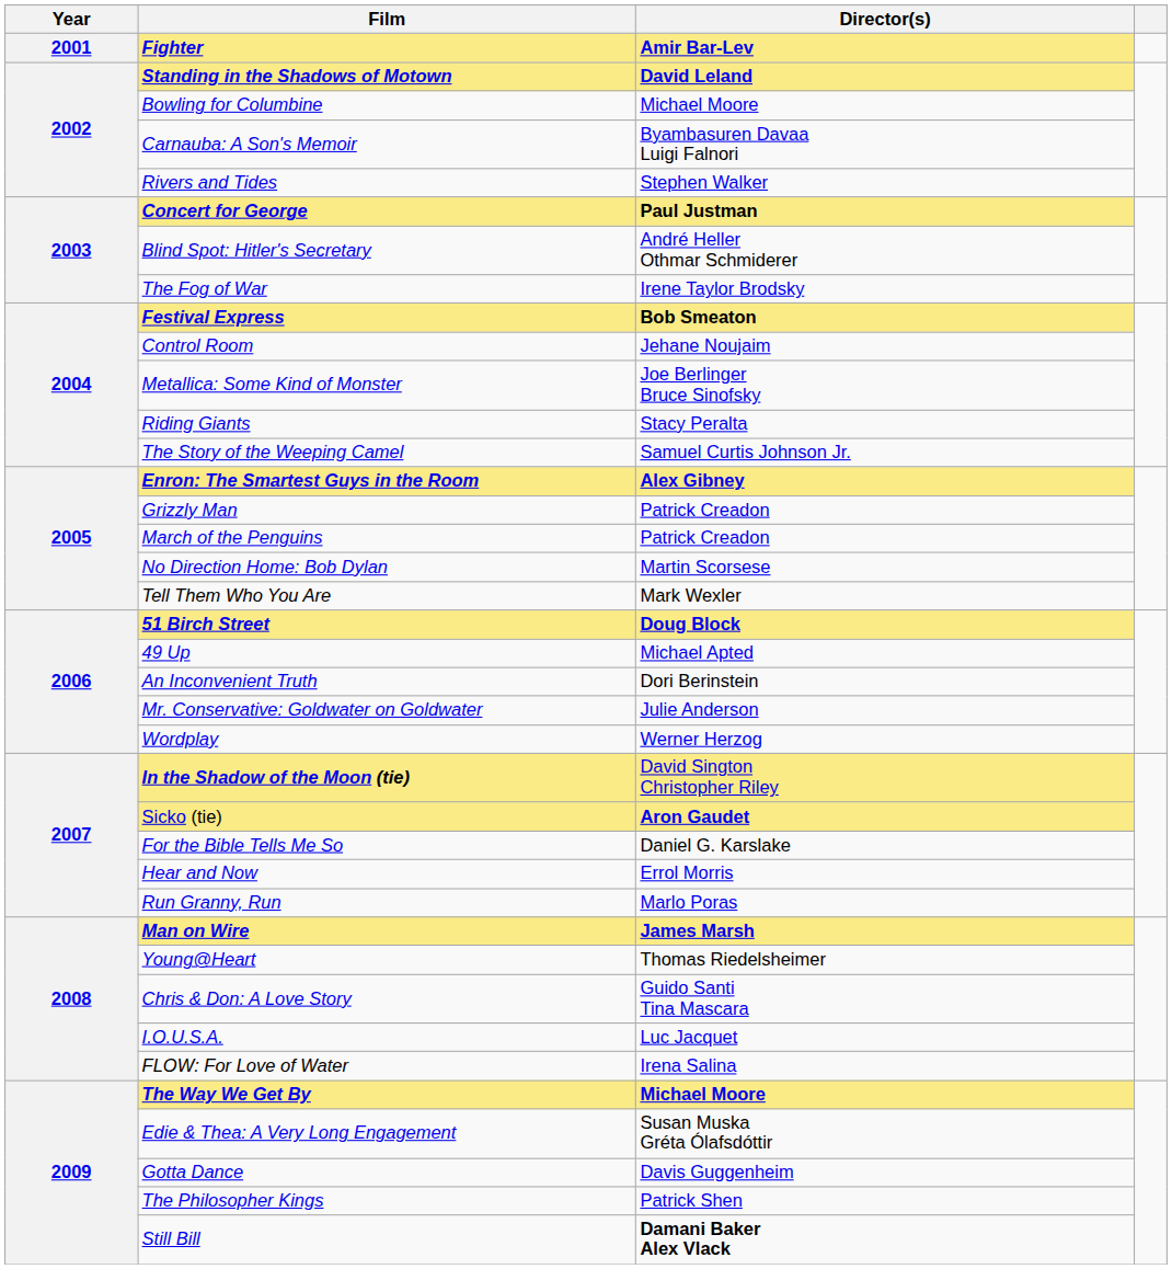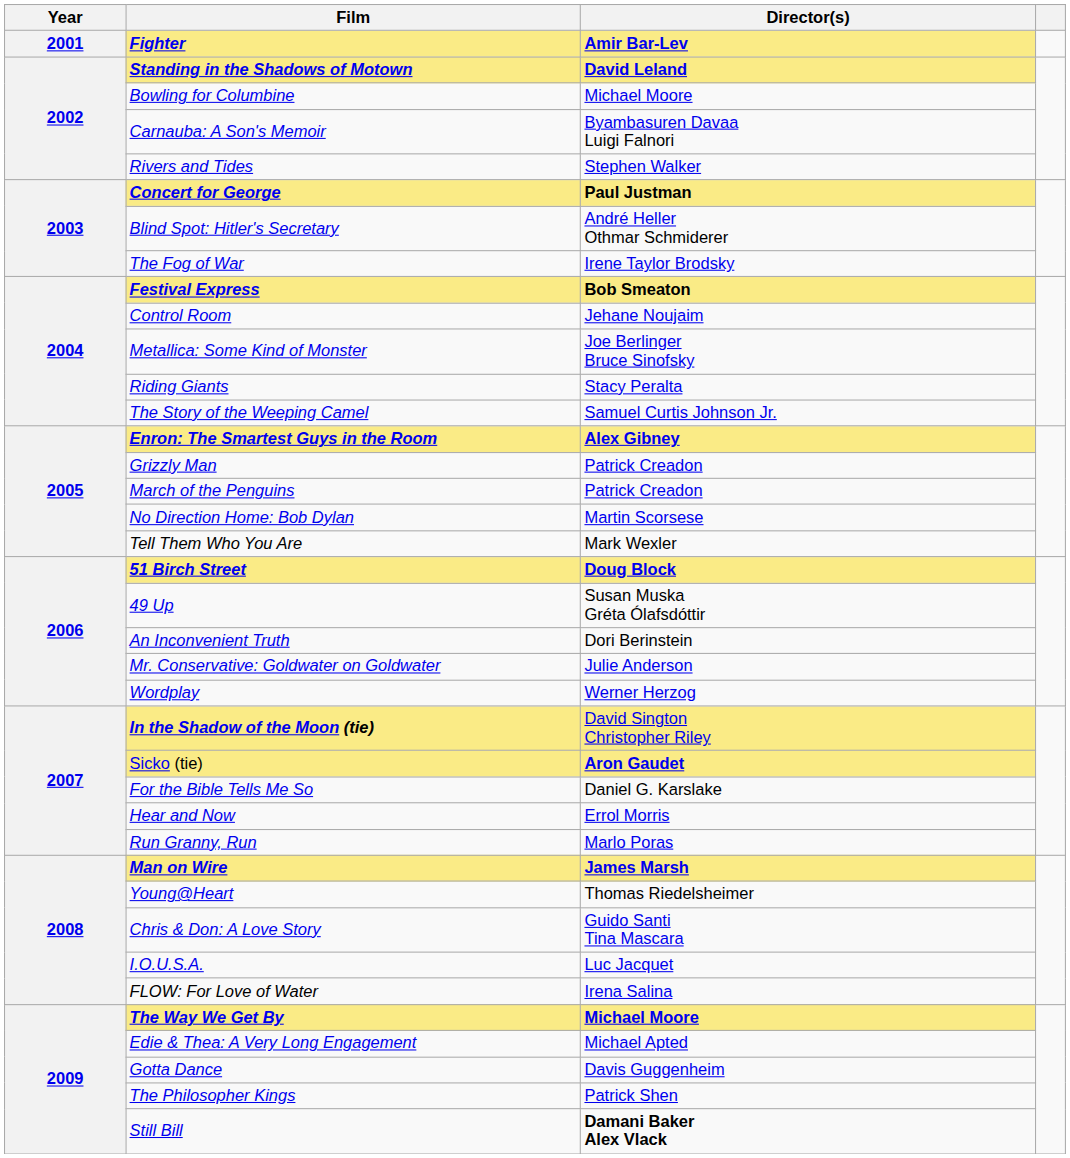 <table class="wikitable">
 <tr>
 <th scope="col" style="width:8%;">Year</th>
 <th scope="col" style="width:30%;">Film</th>
 <th scope="col" style="width:30%;">Director(s)</th>
 <th scope="col" style="width:2%;" class="unsortable"></th>
 </tr>
 <tr>
 <th scope="row" rowspan=1 style="text-align:center;"><a href='#'>2001</a><br></th>
 <td style="background:#FAEB86;"><strong><em><a href='#'>Fighter</a></em></strong></td>
 <td style="background:#FAEB86;"><strong><a href='#'>Amir Bar-Lev</a></strong></td>
 <td rowspan="1"></td>
 </tr>
 <tr>
 <th scope="row" rowspan=4 style="text-align:center;"><a href='#'>2002</a><br></th>
 <td style="background:#FAEB86;"><strong><em><a href='#'>Standing in the Shadows of Motown</a></em></strong></td>
 <td style="background:#FAEB86;"><strong><a href='#'>David Leland</a></strong></td>
 <td rowspan="4"></td>
 </tr>
 <tr>
 <td><em><a href='#'>Bowling for Columbine</a></em></td>
 <td><a href='#'>Michael Moore</a></td>
 </tr>
 <tr>
 <td><em><a href='#'>Carnauba: A Son's Memoir</a></em></td>
 <td><a href='#'>Byambasuren Davaa</a> <br> Luigi Falnori</td>
 </tr>
 <tr>
 <td><em><a href='#'>Rivers and Tides</a></em></td>
 <td><a href='#'>Stephen Walker</a></td>
 </tr>
 <tr>
 <th scope="row" rowspan=3 style="text-align:center;"><a href='#'>2003</a><br></th>
 <td style="background:#FAEB86;"><strong><em><a href='#'>Concert for George</a></em></strong></td>
 <td style="background:#FAEB86;"><strong>Paul Justman</strong></td>
 <td rowspan="3"></td>
 </tr>
 <tr>
 <td><em><a href='#'>Blind Spot: Hitler's Secretary</a></em></td>
 <td><a href='#'>André Heller</a> <br> Othmar Schmiderer</td>
 </tr>
 <tr>
 <td><em><a href='#'>The Fog of War</a></em></td>
 <td><a href='#'>Irene Taylor Brodsky</a></td>
 </tr>
 <tr>
 <th scope="row" rowspan=5 style="text-align:center;"><a href='#'>2004</a><br></th>
 <td style="background:#FAEB86;"><strong><em><a href='#'>Festival Express</a></em></strong></td>
 <td style="background:#FAEB86;"><strong>Bob Smeaton</strong></td>
 <td rowspan="5"></td>
 </tr>
 <tr>
 <td><em><a href='#'>Control Room</a></em></td>
 <td><a href='#'>Jehane Noujaim</a></td>
 </tr>
 <tr>
 <td><em><a href='#'>Metallica: Some Kind of Monster</a></em></td>
 <td><a href='#'>Joe Berlinger</a> <br> <a href='#'>Bruce Sinofsky</a></td>
 </tr>
 <tr>
 <td><em><a href='#'>Riding Giants</a></em></td>
 <td><a href='#'>Stacy Peralta</a></td>
 </tr>
 <tr>
 <td><em><a href='#'>The Story of the Weeping Camel</a></em></td>
 <td><a href='#'>Samuel Curtis Johnson Jr.</a></td>
 </tr>
 <tr>
 <th scope="row" rowspan=5 style="text-align:center;"><a href='#'>2005</a><br></th>
 <td style="background:#FAEB86;"><strong><em><a href='#'>Enron: The Smartest Guys in the Room</a></em></strong></td>
 <td style="background:#FAEB86;"><strong><a href='#'>Alex Gibney</a></strong></td>
 <td rowspan="5"></td>
 </tr>
 <tr>
 <td><em><a href='#'>Grizzly Man</a></em></td>
 <td><a href='#'>Patrick Creadon</a></td>
 </tr>
 <tr>
 <td><em><a href='#'>March of the Penguins</a></em></td>
 <td><a href='#'>Patrick Creadon</a></td>
 </tr>
 <tr>
 <td><em><a href='#'>No Direction Home: Bob Dylan</a></em></td>
 <td><a href='#'>Martin Scorsese</a></td>
 </tr>
 <tr>
 <td><em>Tell Them Who You Are</em></td>
 <td>Mark Wexler</td>
 </tr>
 <tr>
 <th scope="row" rowspan=5 style="text-align:center;"><a href='#'>2006</a><br></th>
 <td style="background:#FAEB86;"><strong><em><a href='#'>51 Birch Street</a></em></strong></td>
 <td style="background:#FAEB86;"><strong><a href='#'>Doug Block</a></strong></td>
 <td rowspan="5"></td>
 </tr>
 <tr>
 <td><em><a href='#'>49 Up</a></em></td>
-<td><a href='#'>Michael Apted</a></td>
+<td>Susan Muska <br> Gréta Ólafsdóttir</td>
 </tr>
 <tr>
 <td><em><a href='#'>An Inconvenient Truth</a></em></td>
 <td>Dori Berinstein</td>
 </tr>
 <tr>
 <td><em><a href='#'>Mr. Conservative: Goldwater on Goldwater</a></em></td>
 <td><a href='#'>Julie Anderson</a></td>
 </tr>
 <tr>
 <td><em><a href='#'>Wordplay</a></em></td>
 <td><a href='#'>Werner Herzog</a></td>
 </tr>
 <tr>
 <th scope="row" rowspan=5 style="text-align:center;"><a href='#'>2007</a><br></th>
 <td style="background:#FAEB86;"><strong><em><a href='#'>In the Shadow of the Moon</a><em> (tie)<strong></td>
 <td style="background:#FAEB86;"></strong><a href='#'>David Sington</a> <br> <a href='#'>Christopher Riley</a><strong></td>
 <td rowspan="5"></td>
 </tr>
 <tr>
 <td style="background:#FAEB86;"></em></strong><a href='#'>Sicko</a></em> (tie)</strong></td>
 <td style="background:#FAEB86;"><strong><a href='#'>Aron Gaudet</a></strong></td>
 </tr>
 <tr>
 <td><em><a href='#'>For the Bible Tells Me So</a></em></td>
 <td>Daniel G. Karslake</td>
 </tr>
 <tr>
 <td><em><a href='#'>Hear and Now</a></em></td>
 <td><a href='#'>Errol Morris</a></td>
 </tr>
 <tr>
 <td><em><a href='#'>Run Granny, Run</a></em></td>
 <td><a href='#'>Marlo Poras</a></td>
 </tr>
 <tr>
 <th scope="row" rowspan=5 style="text-align:center;"><a href='#'>2008</a><br></th>
 <td style="background:#FAEB86;"><strong><em><a href='#'>Man on Wire</a></em></strong></td>
 <td style="background:#FAEB86;"><strong><a href='#'>James Marsh</a></strong></td>
 <td rowspan="5"></td>
 </tr>
 <tr>
 <td><em><a href='#'>Young@Heart</a></em></td>
 <td>Thomas Riedelsheimer</td>
 </tr>
 <tr>
 <td><em><a href='#'>Chris & Don: A Love Story</a></em></td>
 <td><a href='#'>Guido Santi</a> <br> <a href='#'>Tina Mascara</a></td>
 </tr>
 <tr>
 <td><em><a href='#'>I.O.U.S.A.</a></em></td>
 <td><a href='#'>Luc Jacquet</a></td>
 </tr>
 <tr>
 <td><em>FLOW: For Love of Water</em></td>
 <td><a href='#'>Irena Salina</a></td>
 </tr>
 <tr>
 <th scope="row" rowspan=5 style="text-align:center;"><a href='#'>2009</a><br></th>
 <td style="background:#FAEB86;"><strong><em><a href='#'>The Way We Get By</a></em></strong></td>
 <td style="background:#FAEB86;"><strong><a href='#'>Michael Moore</a></strong></td>
 <td rowspan="5"></td>
 </tr>
 <tr>
 <td><em><a href='#'>Edie & Thea: A Very Long Engagement</a></em></td>
-<td>Susan Muska <br> Gréta Ólafsdóttir</td>
+<td><a href='#'>Michael Apted</a></td>
 </tr>
 <tr>
 <td><em><a href='#'>Gotta Dance</a></em></td>
 <td><a href='#'>Davis Guggenheim</a></td>
 </tr>
 <tr>
 <td><em><a href='#'>The Philosopher Kings</a></em></td>
 <td><a href='#'>Patrick Shen</a></td>
 </tr>
 <tr>
 <td><em><a href='#'>Still Bill</a></em></td>
 <td><strong>Damani Baker <br> Alex Vlack</strong></td>
 </tr>
 </table>
